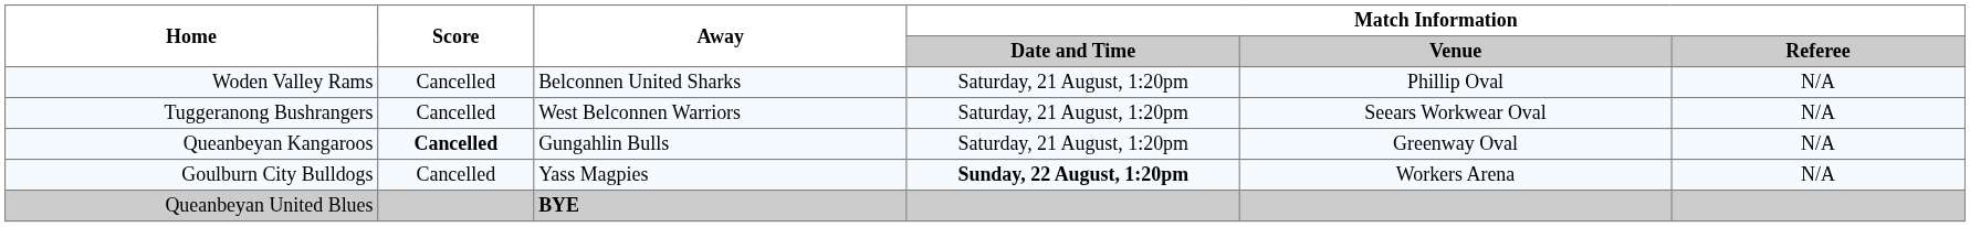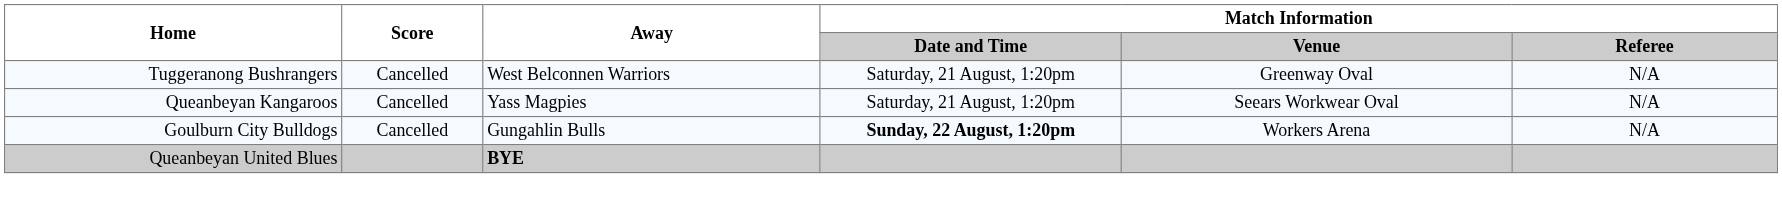 <table border="1" cellpadding="3" cellspacing="0" width="100%" style="border-collapse:collapse;  text-align:center;">
 <tr>
 <th rowspan="2" width="19%">Home</th>
 <th rowspan="2" width="8%">Score</th>
 <th rowspan="2" width="19%">Away</th>
 <th colspan="3">Match Information</th>
 </tr>
 <tr bgcolor="#CCCCCC">
 <th width="17%">Date and Time</th>
 <th width="22%">Venue</th>
 <th width="50%">Referee</th>
 </tr>
 <tr style="text-align:center; background:#f5faff;">
-<td align="right">Woden Valley Rams </td>
+<td align="right">Tuggeranong Bushrangers </td>
 <td>Cancelled</td>
-<td align="left"> Belconnen United Sharks</td>
+<td align="left"> West Belconnen Warriors</td>
 <td>Saturday, 21 August, 1:20pm</td>
-<td>Phillip Oval</td>
+<td>Greenway Oval</td>
 <td>N/A</td>
 </tr>
 <tr style="text-align:center; background:#f5faff;">
-<td align="right">Tuggeranong Bushrangers </td>
+<td align="right">Queanbeyan Kangaroos </td>
 <td>Cancelled</td>
-<td align="left"> West Belconnen Warriors</td>
+<td align="left"> Yass Magpies</td>
 <td>Saturday, 21 August, 1:20pm</td>
 <td>Seears Workwear Oval</td>
 <td>N/A</td>
 </tr>
 <tr style="text-align:center; background:#f5faff;">
-<td align="right">Queanbeyan Kangaroos </td>
-<td><strong>Cancelled</strong></td>
-<td align="left"> Gungahlin Bulls</td>
-<td>Saturday, 21 August, 1:20pm</td>
-<td>Greenway Oval</td>
-<td>N/A</td>
-</tr>
-<tr style="text-align:center; background:#f5faff;">
 <td align="right">Goulburn City Bulldogs </td>
 <td>Cancelled</td>
-<td align="left"> Yass Magpies</td>
+<td align="left"> Gungahlin Bulls</td>
 <td><strong>Sunday, 22 August, 1:20pm</strong></td>
 <td>Workers Arena</td>
 <td>N/A</td>
 </tr>
 <tr style="text-align:center; background:#CCCCCC;">
 <td align="right">Queanbeyan United Blues </td>
 <td></td>
 <td align="left"><strong>BYE</strong></td>
 <td></td>
 <td></td>
 <td></td>
 </tr>
 </table>
